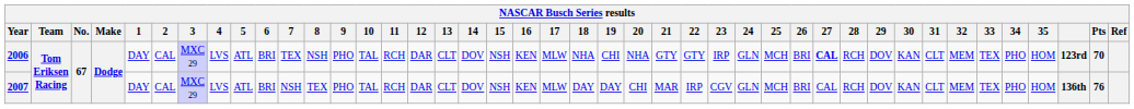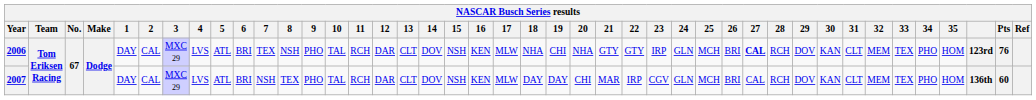 <table class="wikitable" style="text-align:center; font-size:75%">
 <tr>
 <th colspan=42><a href='#'>NASCAR Busch Series</a> results</th>
 </tr>
 <tr>
 <th>Year</th>
 <th>Team</th>
 <th>No.</th>
 <th>Make</th>
 <th>1</th>
 <th>2</th>
 <th>3</th>
 <th>4</th>
 <th>5</th>
 <th>6</th>
 <th>7</th>
 <th>8</th>
 <th>9</th>
 <th>10</th>
 <th>11</th>
 <th>12</th>
 <th>13</th>
 <th>14</th>
 <th>15</th>
 <th>16</th>
 <th>17</th>
 <th>18</th>
 <th>19</th>
 <th>20</th>
 <th>21</th>
 <th>22</th>
 <th>23</th>
 <th>24</th>
 <th>25</th>
 <th>26</th>
 <th>27</th>
 <th>28</th>
 <th>29</th>
 <th>30</th>
 <th>31</th>
 <th>32</th>
 <th>33</th>
 <th>34</th>
 <th>35</th>
 <th></th>
 <th>Pts</th>
 <th>Ref</th>
 </tr>
 <tr>
 <th><a href='#'>2006</a></th>
 <th rowspan=2><a href='#'>Tom Eriksen Racing</a></th>
 <th rowspan=2>67</th>
 <th rowspan=2><a href='#'>Dodge</a></th>
 <td><a href='#'>DAY</a></td>
 <td><a href='#'>CAL</a></td>
 <td style="background:#CFCFFF;"><a href='#'>MXC</a><br><small>29</small></td>
 <td><a href='#'>LVS</a></td>
 <td><a href='#'>ATL</a></td>
 <td><a href='#'>BRI</a></td>
 <td><a href='#'>TEX</a></td>
 <td><a href='#'>NSH</a></td>
 <td><a href='#'>PHO</a></td>
 <td><a href='#'>TAL</a></td>
 <td><a href='#'>RCH</a></td>
 <td><a href='#'>DAR</a></td>
 <td><a href='#'>CLT</a></td>
 <td><a href='#'>DOV</a></td>
 <td><a href='#'>NSH</a></td>
 <td><a href='#'>KEN</a></td>
 <td><a href='#'>MLW</a></td>
 <td><a href='#'>NHA</a></td>
 <td><a href='#'>CHI</a></td>
 <td><a href='#'>NHA</a></td>
 <td><a href='#'>GTY</a></td>
 <td><a href='#'>GTY</a></td>
 <td><a href='#'>IRP</a></td>
 <td><a href='#'>GLN</a></td>
 <td><a href='#'>MCH</a></td>
 <td><a href='#'>BRI</a></td>
 <td><strong><a href='#'>CAL</a></strong></td>
 <td><a href='#'>RCH</a></td>
 <td><a href='#'>DOV</a></td>
 <td><a href='#'>KAN</a></td>
 <td><a href='#'>CLT</a></td>
 <td><a href='#'>MEM</a></td>
 <td><a href='#'>TEX</a></td>
 <td><a href='#'>PHO</a></td>
 <td><a href='#'>HOM</a></td>
 <th>123rd</th>
-<th>70</th>
+<th>76</th>
 <th></th>
 </tr>
 <tr>
 <th><a href='#'>2007</a></th>
 <td><a href='#'>DAY</a></td>
 <td><a href='#'>CAL</a></td>
 <td style="background:#CFCFFF;"><a href='#'>MXC</a><br><small>29</small></td>
 <td><a href='#'>LVS</a></td>
 <td><a href='#'>ATL</a></td>
 <td><a href='#'>BRI</a></td>
 <td><a href='#'>NSH</a></td>
 <td><a href='#'>TEX</a></td>
 <td><a href='#'>PHO</a></td>
 <td><a href='#'>TAL</a></td>
 <td><a href='#'>RCH</a></td>
 <td><a href='#'>DAR</a></td>
 <td><a href='#'>CLT</a></td>
 <td><a href='#'>DOV</a></td>
 <td><a href='#'>NSH</a></td>
 <td><a href='#'>KEN</a></td>
 <td><a href='#'>MLW</a></td>
 <td><a href='#'>DAY</a></td>
 <td><a href='#'>DAY</a></td>
 <td><a href='#'>CHI</a></td>
 <td><a href='#'>MAR</a></td>
 <td><a href='#'>IRP</a></td>
 <td><a href='#'>CGV</a></td>
 <td><a href='#'>GLN</a></td>
 <td><a href='#'>MCH</a></td>
 <td><a href='#'>BRI</a></td>
 <td><a href='#'>CAL</a></td>
 <td><a href='#'>RCH</a></td>
 <td><a href='#'>DOV</a></td>
 <td><a href='#'>KAN</a></td>
 <td><a href='#'>CLT</a></td>
 <td><a href='#'>MEM</a></td>
 <td><a href='#'>TEX</a></td>
 <td><a href='#'>PHO</a></td>
 <td><a href='#'>HOM</a></td>
 <th>136th</th>
-<th>76</th>
+<th>60</th>
 <th></th>
 </tr>
 </table>
